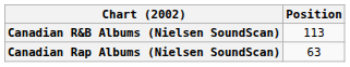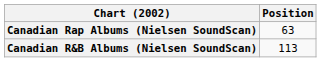 <table class="wikitable plainrowheaders">
 <tr>
 <th>Chart (2002)</th>
 <th>Position</th>
 </tr>
 <tr>
+<th scope="row">Canadian Rap Albums (Nielsen SoundScan)</th>
+<td style="text-align:center;">63</td>
+</tr>
+<tr>
 <th scope="row">Canadian R&B Albums (Nielsen SoundScan)</th>
 <td style="text-align:center;">113</td>
 </tr>
-<tr>
-<th scope="row">Canadian Rap Albums (Nielsen SoundScan)</th>
-<td style="text-align:center;">63</td>
-</tr>
 </table>
